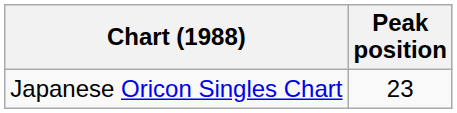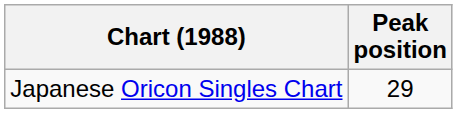 <table class="wikitable">
 <tr>
 <th>Chart (1988)</th>
 <th>Peak<br>position</th>
 </tr>
 <tr>
 <td>Japanese <a href='#'>Oricon Singles Chart</a></td>
-<td align="center">23</td>
+<td align="center">29</td>
 </tr>
 </table>
